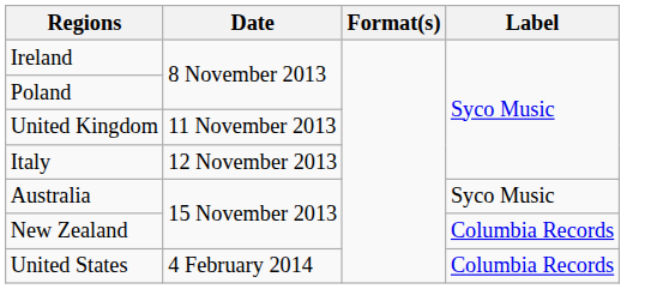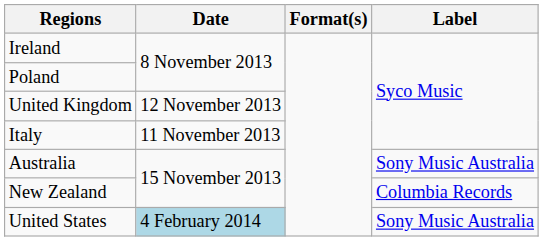 <table class="wikitable plainrowheaders">
 <tr>
 <th scope="col">Regions</th>
 <th scope="col">Date</th>
 <th scope="col">Format(s)</th>
 <th scope="col">Label</th>
 </tr>
 <tr>
 <td>Ireland</td>
 <td rowspan="2">8 November 2013</td>
 <td rowspan="7"></td>
 <td rowspan="4"><a href='#'>Syco Music</a></td>
 </tr>
 <tr>
 <td>Poland</td>
 </tr>
 <tr>
 <td>United Kingdom</td>
-<td>11 November 2013</td>
+<td>12 November 2013</td>
 </tr>
 <tr>
 <td>Italy</td>
-<td>12 November 2013</td>
+<td>11 November 2013</td>
 </tr>
 <tr>
 <td>Australia</td>
 <td rowspan="2">15 November 2013</td>
-<td>Syco Music</td>
+<td><a href='#'>Sony Music Australia</a></td>
 </tr>
 <tr>
 <td>New Zealand</td>
 <td><a href='#'>Columbia Records</a></td>
 </tr>
 <tr>
 <td>United States</td>
-<td>4 February 2014</td>
-<td><a href='#'>Columbia Records</a></td>
+<td style="background: lightblue;">4 February 2014</td>
+<td><a href='#'>Sony Music Australia</a></td>
 </tr>
 </table>
